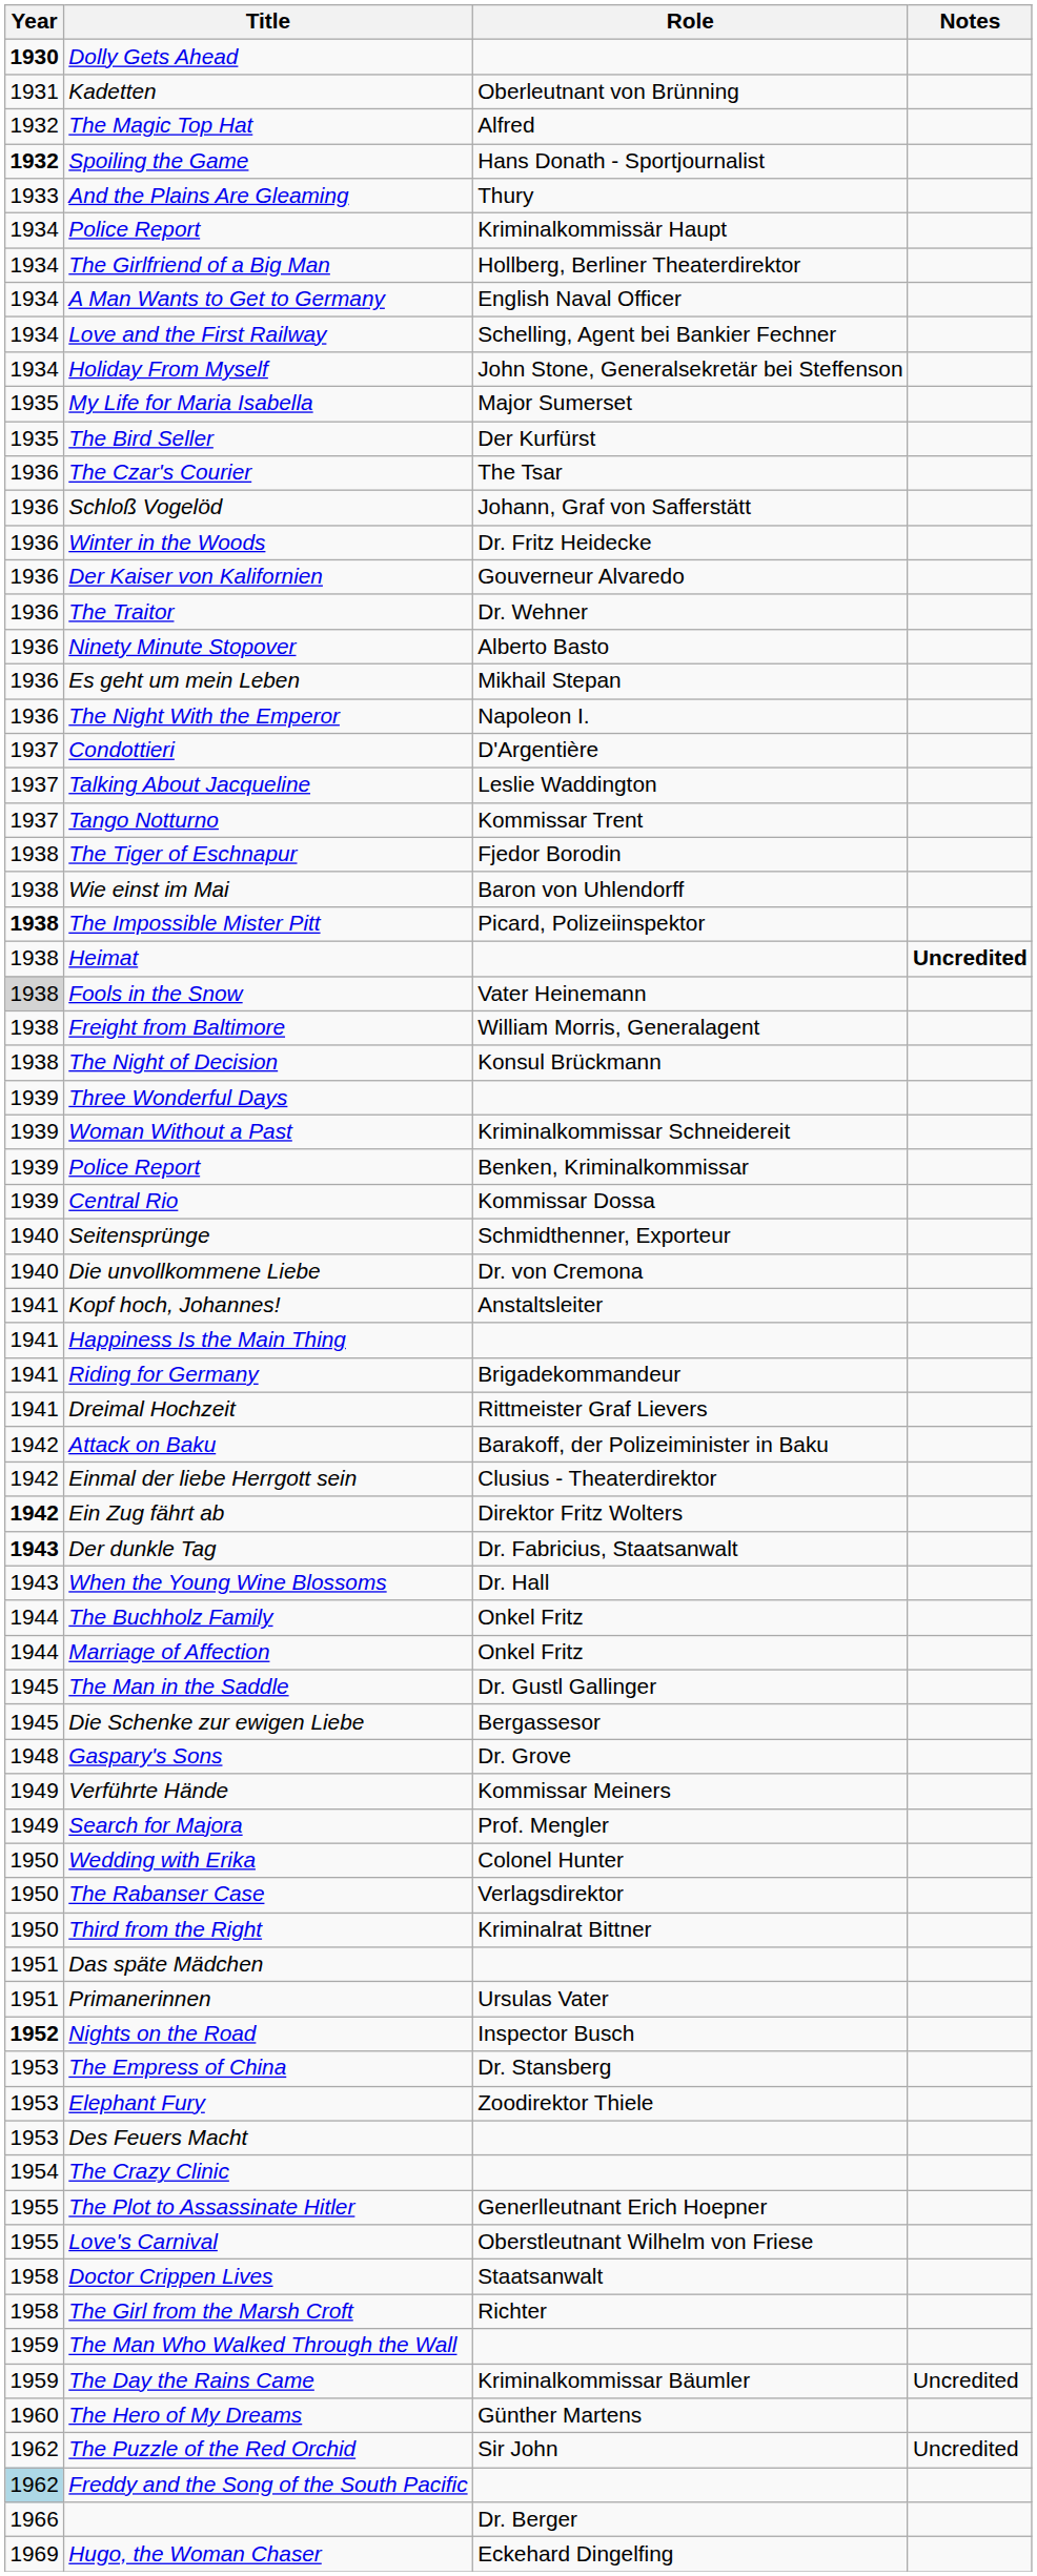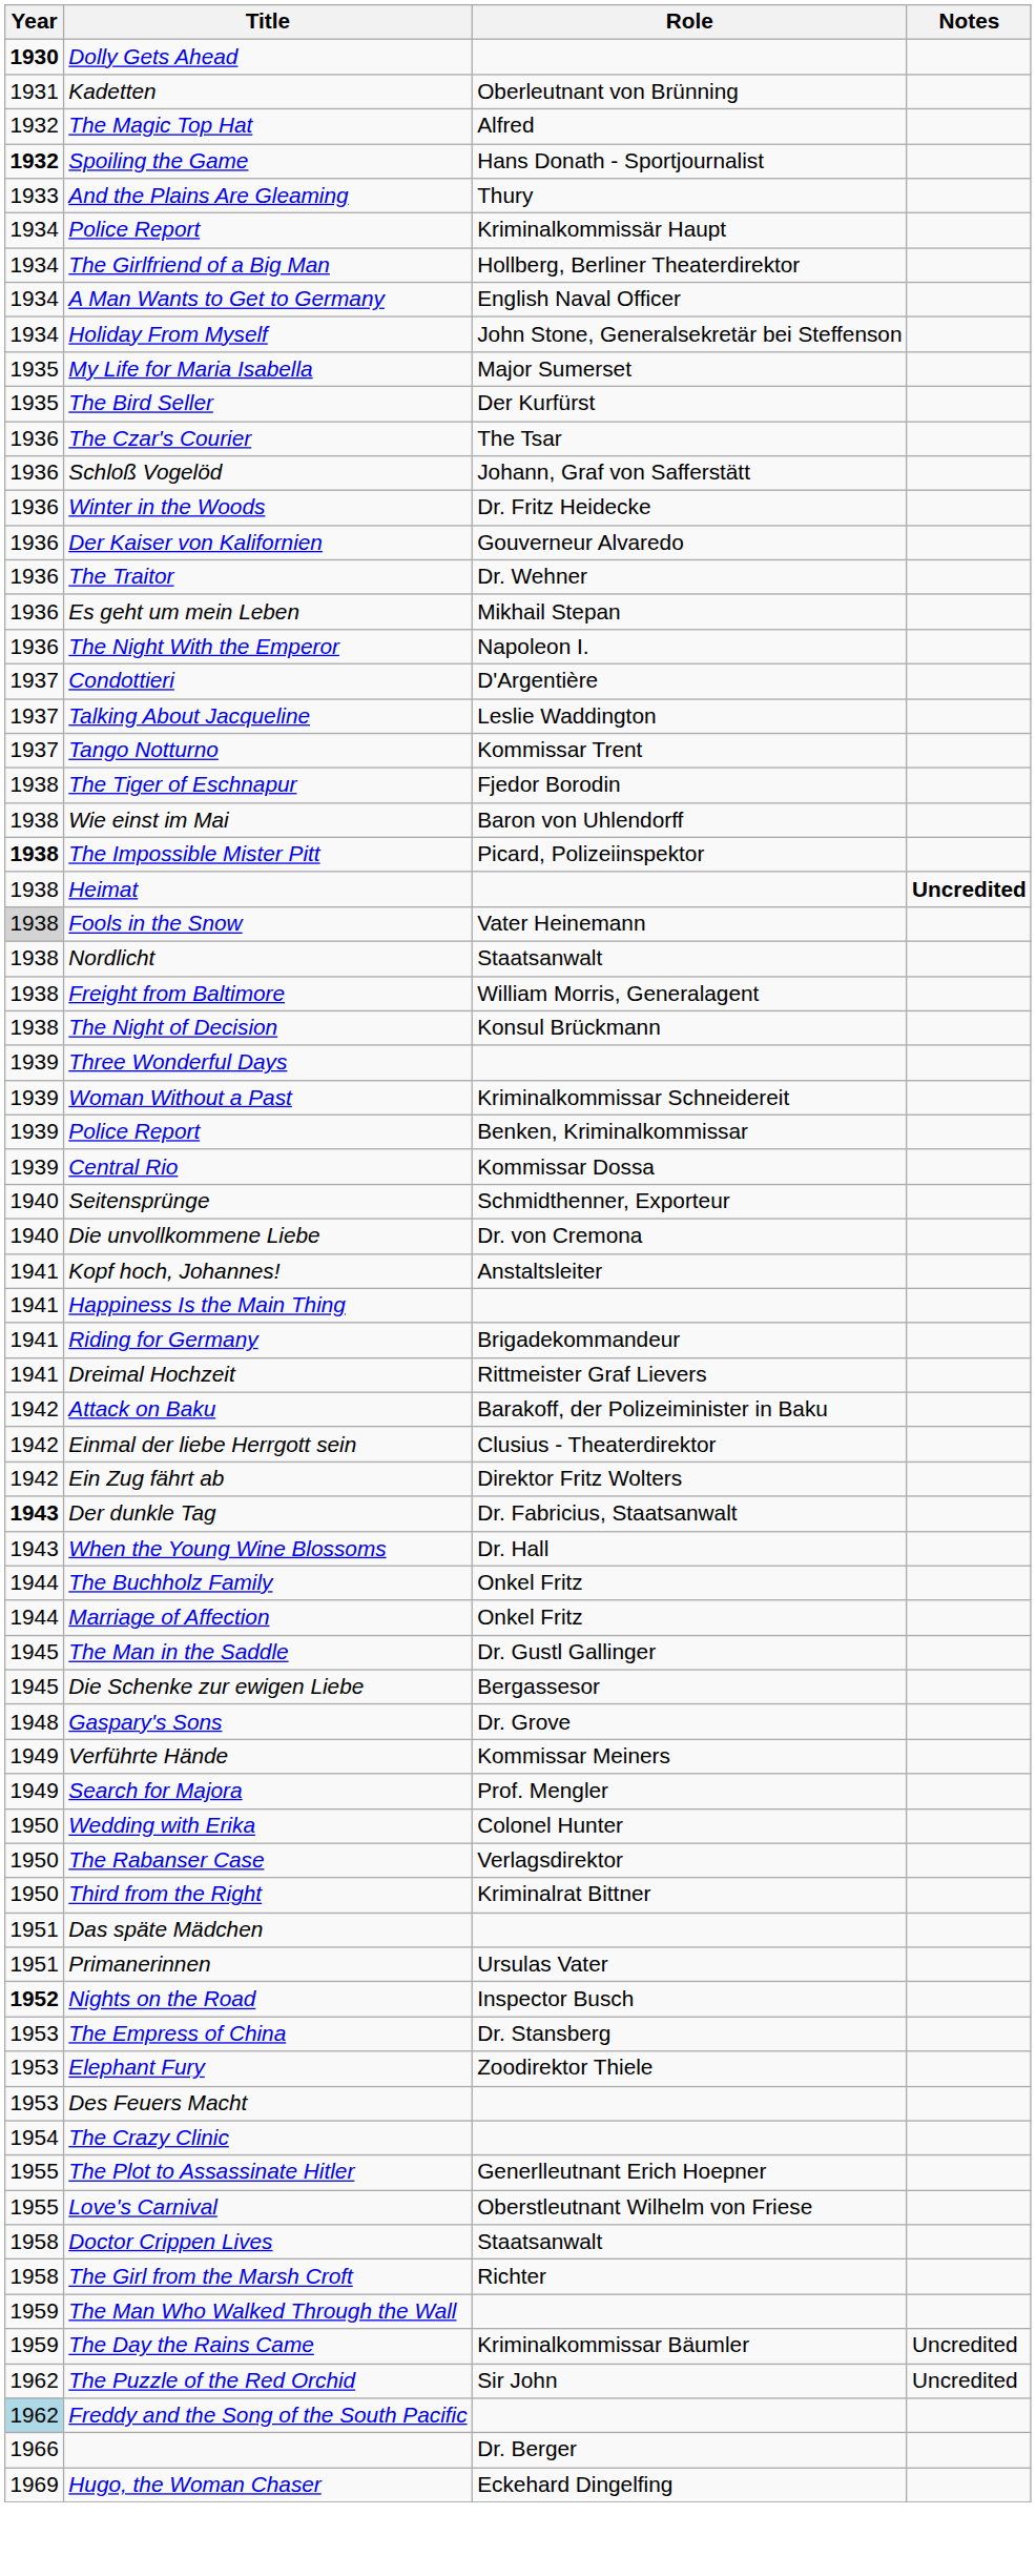 <table class="wikitable">
 <tr>
 <th>Year</th>
 <th>Title</th>
 <th>Role</th>
 <th>Notes</th>
 </tr>
 <tr>
 <td><strong>1930</strong></td>
 <td><em><a href='#'>Dolly Gets Ahead</a></em></td>
 <td></td>
 <td></td>
 </tr>
 <tr>
 <td>1931</td>
 <td><em>Kadetten</em></td>
 <td>Oberleutnant von Brünning</td>
 <td></td>
 </tr>
 <tr>
 <td>1932</td>
 <td><em><a href='#'>The Magic Top Hat</a></em></td>
 <td>Alfred</td>
 <td></td>
 </tr>
 <tr>
 <td><strong>1932</strong></td>
 <td><em><a href='#'>Spoiling the Game</a></em></td>
 <td>Hans Donath - Sportjournalist</td>
 <td></td>
 </tr>
 <tr>
 <td>1933</td>
 <td><em><a href='#'>And the Plains Are Gleaming</a></em></td>
 <td>Thury</td>
 <td></td>
 </tr>
 <tr>
 <td>1934</td>
 <td><em><a href='#'>Police Report</a></em></td>
 <td>Kriminalkommissär Haupt</td>
 <td></td>
 </tr>
 <tr>
 <td>1934</td>
 <td><em><a href='#'>The Girlfriend of a Big Man</a></em></td>
 <td>Hollberg, Berliner Theaterdirektor</td>
 <td></td>
 </tr>
 <tr>
 <td>1934</td>
 <td><em><a href='#'>A Man Wants to Get to Germany</a></em></td>
 <td>English Naval Officer</td>
 <td></td>
 </tr>
 <tr>
 <td>1934</td>
-<td><em><a href='#'>Love and the First Railway</a></em></td>
-<td>Schelling, Agent bei Bankier Fechner</td>
-<td></td>
-</tr>
-<tr>
-<td>1934</td>
 <td><em><a href='#'>Holiday From Myself</a></em></td>
 <td>John Stone, Generalsekretär bei Steffenson</td>
 <td></td>
 </tr>
 <tr>
 <td>1935</td>
 <td><em><a href='#'>My Life for Maria Isabella</a></em></td>
 <td>Major Sumerset</td>
 <td></td>
 </tr>
 <tr>
 <td>1935</td>
 <td><em><a href='#'>The Bird Seller</a></em></td>
 <td>Der Kurfürst</td>
 <td></td>
 </tr>
 <tr>
 <td>1936</td>
 <td><em><a href='#'>The Czar's Courier</a></em></td>
 <td>The Tsar</td>
 <td></td>
 </tr>
 <tr>
 <td>1936</td>
 <td><em>Schloß Vogelöd</em></td>
 <td>Johann, Graf von Safferstätt</td>
 <td></td>
 </tr>
 <tr>
 <td>1936</td>
 <td><em><a href='#'>Winter in the Woods</a></em></td>
 <td>Dr. Fritz Heidecke</td>
 <td></td>
 </tr>
 <tr>
 <td>1936</td>
 <td><em><a href='#'>Der Kaiser von Kalifornien</a></em></td>
 <td>Gouverneur Alvaredo</td>
 <td></td>
 </tr>
 <tr>
 <td>1936</td>
 <td><em><a href='#'>The Traitor</a></em></td>
 <td>Dr. Wehner</td>
-<td></td>
-</tr>
-<tr>
-<td>1936</td>
-<td><em><a href='#'>Ninety Minute Stopover</a></em></td>
-<td>Alberto Basto</td>
 <td></td>
 </tr>
 <tr>
 <td>1936</td>
 <td><em>Es geht um mein Leben</em></td>
 <td>Mikhail Stepan</td>
 <td></td>
 </tr>
 <tr>
 <td>1936</td>
 <td><em><a href='#'>The Night With the Emperor</a></em></td>
 <td>Napoleon I.</td>
 <td></td>
 </tr>
 <tr>
 <td>1937</td>
 <td><em><a href='#'>Condottieri</a></em></td>
 <td>D'Argentière</td>
 <td></td>
 </tr>
 <tr>
 <td>1937</td>
 <td><em><a href='#'>Talking About Jacqueline</a></em></td>
 <td>Leslie Waddington</td>
 <td></td>
 </tr>
 <tr>
 <td>1937</td>
 <td><em><a href='#'>Tango Notturno</a></em></td>
 <td>Kommissar Trent</td>
 <td></td>
 </tr>
 <tr>
 <td>1938</td>
 <td><em><a href='#'>The Tiger of Eschnapur</a></em></td>
 <td>Fjedor Borodin</td>
 <td></td>
 </tr>
 <tr>
 <td>1938</td>
 <td><em>Wie einst im Mai</em></td>
 <td>Baron von Uhlendorff</td>
 <td></td>
 </tr>
 <tr>
 <td><strong>1938</strong></td>
 <td><em><a href='#'>The Impossible Mister Pitt</a></em></td>
 <td>Picard, Polizeiinspektor</td>
 <td></td>
 </tr>
 <tr>
 <td>1938</td>
 <td><em><a href='#'>Heimat</a></em></td>
 <td></td>
 <td><strong>Uncredited</strong></td>
 </tr>
 <tr>
 <td style="background: lightgrey;">1938</td>
 <td><em><a href='#'>Fools in the Snow</a></em></td>
 <td>Vater Heinemann</td>
+<td></td>
+</tr>
+<tr>
+<td>1938</td>
+<td><em>Nordlicht</em></td>
+<td>Staatsanwalt</td>
 <td></td>
 </tr>
 <tr>
 <td>1938</td>
 <td><em><a href='#'>Freight from Baltimore</a></em></td>
 <td>William Morris, Generalagent</td>
 <td></td>
 </tr>
 <tr>
 <td>1938</td>
 <td><em><a href='#'>The Night of Decision</a></em></td>
 <td>Konsul Brückmann</td>
 <td></td>
 </tr>
 <tr>
 <td>1939</td>
 <td><em><a href='#'>Three Wonderful Days</a></em></td>
 <td></td>
 <td></td>
 </tr>
 <tr>
 <td>1939</td>
 <td><em><a href='#'>Woman Without a Past</a></em></td>
 <td>Kriminalkommissar Schneidereit</td>
 <td></td>
 </tr>
 <tr>
 <td>1939</td>
 <td><em><a href='#'>Police Report</a></em></td>
 <td>Benken, Kriminalkommissar</td>
 <td></td>
 </tr>
 <tr>
 <td>1939</td>
 <td><em><a href='#'>Central Rio</a></em></td>
 <td>Kommissar Dossa</td>
 <td></td>
 </tr>
 <tr>
 <td>1940</td>
 <td><em>Seitensprünge</em></td>
 <td>Schmidthenner, Exporteur</td>
 <td></td>
 </tr>
 <tr>
 <td>1940</td>
 <td><em>Die unvollkommene Liebe</em></td>
 <td>Dr. von Cremona</td>
 <td></td>
 </tr>
 <tr>
 <td>1941</td>
 <td><em>Kopf hoch, Johannes!</em></td>
 <td>Anstaltsleiter</td>
 <td></td>
 </tr>
 <tr>
 <td>1941</td>
 <td><em><a href='#'>Happiness Is the Main Thing</a></em></td>
 <td></td>
 <td></td>
 </tr>
 <tr>
 <td>1941</td>
 <td><em><a href='#'>Riding for Germany</a></em></td>
 <td>Brigadekommandeur</td>
 <td></td>
 </tr>
 <tr>
 <td>1941</td>
 <td><em>Dreimal Hochzeit</em></td>
 <td>Rittmeister Graf Lievers</td>
 <td></td>
 </tr>
 <tr>
 <td>1942</td>
 <td><em><a href='#'>Attack on Baku</a></em></td>
 <td>Barakoff, der Polizeiminister in Baku</td>
 <td></td>
 </tr>
 <tr>
 <td>1942</td>
 <td><em>Einmal der liebe Herrgott sein</em></td>
 <td>Clusius - Theaterdirektor</td>
 <td></td>
 </tr>
 <tr>
-<td><strong>1942</strong></td>
+<td>1942</td>
 <td><em>Ein Zug fährt ab</em></td>
 <td>Direktor Fritz Wolters</td>
 <td></td>
 </tr>
 <tr>
 <td><strong>1943</strong></td>
 <td><em>Der dunkle Tag</em></td>
 <td>Dr. Fabricius, Staatsanwalt</td>
 <td></td>
 </tr>
 <tr>
 <td>1943</td>
 <td><em><a href='#'>When the Young Wine Blossoms</a></em></td>
 <td>Dr. Hall</td>
 <td></td>
 </tr>
 <tr>
 <td>1944</td>
 <td><em><a href='#'>The Buchholz Family</a></em></td>
 <td>Onkel Fritz</td>
 <td></td>
 </tr>
 <tr>
 <td>1944</td>
 <td><em><a href='#'>Marriage of Affection</a></em></td>
 <td>Onkel Fritz</td>
 <td></td>
 </tr>
 <tr>
 <td>1945</td>
 <td><em><a href='#'>The Man in the Saddle</a></em></td>
 <td>Dr. Gustl Gallinger</td>
 <td></td>
 </tr>
 <tr>
 <td>1945</td>
 <td><em>Die Schenke zur ewigen Liebe</em></td>
 <td>Bergassesor</td>
 <td></td>
 </tr>
 <tr>
 <td>1948</td>
 <td><em><a href='#'>Gaspary's Sons</a></em></td>
 <td>Dr. Grove</td>
 <td></td>
 </tr>
 <tr>
 <td>1949</td>
 <td><em>Verführte Hände</em></td>
 <td>Kommissar Meiners</td>
 <td></td>
 </tr>
 <tr>
 <td>1949</td>
 <td><em><a href='#'>Search for Majora</a></em></td>
 <td>Prof. Mengler</td>
 <td></td>
 </tr>
 <tr>
 <td>1950</td>
 <td><em><a href='#'>Wedding with Erika</a></em></td>
 <td>Colonel Hunter</td>
 <td></td>
 </tr>
 <tr>
 <td>1950</td>
 <td><em><a href='#'>The Rabanser Case</a></em></td>
 <td>Verlagsdirektor</td>
 <td></td>
 </tr>
 <tr>
 <td>1950</td>
 <td><em><a href='#'>Third from the Right</a></em></td>
 <td>Kriminalrat Bittner</td>
 <td></td>
 </tr>
 <tr>
 <td>1951</td>
 <td><em>Das späte Mädchen</em></td>
 <td></td>
 <td></td>
 </tr>
 <tr>
 <td>1951</td>
 <td><em>Primanerinnen</em></td>
 <td>Ursulas Vater</td>
 <td></td>
 </tr>
 <tr>
 <td><strong>1952</strong></td>
 <td><em><a href='#'>Nights on the Road</a></em></td>
 <td>Inspector Busch</td>
 <td></td>
 </tr>
 <tr>
 <td>1953</td>
 <td><em><a href='#'>The Empress of China</a></em></td>
 <td>Dr. Stansberg</td>
 <td></td>
 </tr>
 <tr>
 <td>1953</td>
 <td><em><a href='#'>Elephant Fury</a></em></td>
 <td>Zoodirektor Thiele</td>
 <td></td>
 </tr>
 <tr>
 <td>1953</td>
 <td><em>Des Feuers Macht</em></td>
 <td></td>
 <td></td>
 </tr>
 <tr>
 <td>1954</td>
 <td><em><a href='#'>The Crazy Clinic</a></em></td>
 <td></td>
 <td></td>
 </tr>
 <tr>
 <td>1955</td>
 <td><em><a href='#'>The Plot to Assassinate Hitler</a></em></td>
 <td>Generlleutnant Erich Hoepner</td>
 <td></td>
 </tr>
 <tr>
 <td>1955</td>
 <td><em><a href='#'>Love's Carnival</a></em></td>
 <td>Oberstleutnant Wilhelm von Friese</td>
 <td></td>
 </tr>
 <tr>
 <td>1958</td>
 <td><em><a href='#'>Doctor Crippen Lives</a></em></td>
 <td>Staatsanwalt</td>
 <td></td>
 </tr>
 <tr>
 <td>1958</td>
 <td><em><a href='#'>The Girl from the Marsh Croft</a></em></td>
 <td>Richter</td>
 <td></td>
 </tr>
 <tr>
 <td>1959</td>
 <td><em><a href='#'>The Man Who Walked Through the Wall</a></em></td>
 <td></td>
 <td></td>
 </tr>
 <tr>
 <td>1959</td>
 <td><em><a href='#'>The Day the Rains Came</a></em></td>
 <td>Kriminalkommissar Bäumler</td>
 <td>Uncredited</td>
 </tr>
 <tr>
-<td>1960</td>
-<td><em><a href='#'>The Hero of My Dreams</a></em></td>
-<td>Günther Martens</td>
-<td></td>
-</tr>
-<tr>
 <td>1962</td>
 <td><em><a href='#'>The Puzzle of the Red Orchid</a></em></td>
 <td>Sir John</td>
 <td>Uncredited</td>
 </tr>
 <tr>
 <td style="background: lightblue;">1962</td>
 <td><em><a href='#'>Freddy and the Song of the South Pacific</a></em></td>
 <td></td>
 <td></td>
 </tr>
 <tr>
 <td>1966</td>
 <td><em></em></td>
 <td>Dr. Berger</td>
 <td></td>
 </tr>
 <tr>
 <td>1969</td>
 <td><em><a href='#'>Hugo, the Woman Chaser</a></em></td>
 <td>Eckehard Dingelfing</td>
 <td></td>
 </tr>
 </table>
